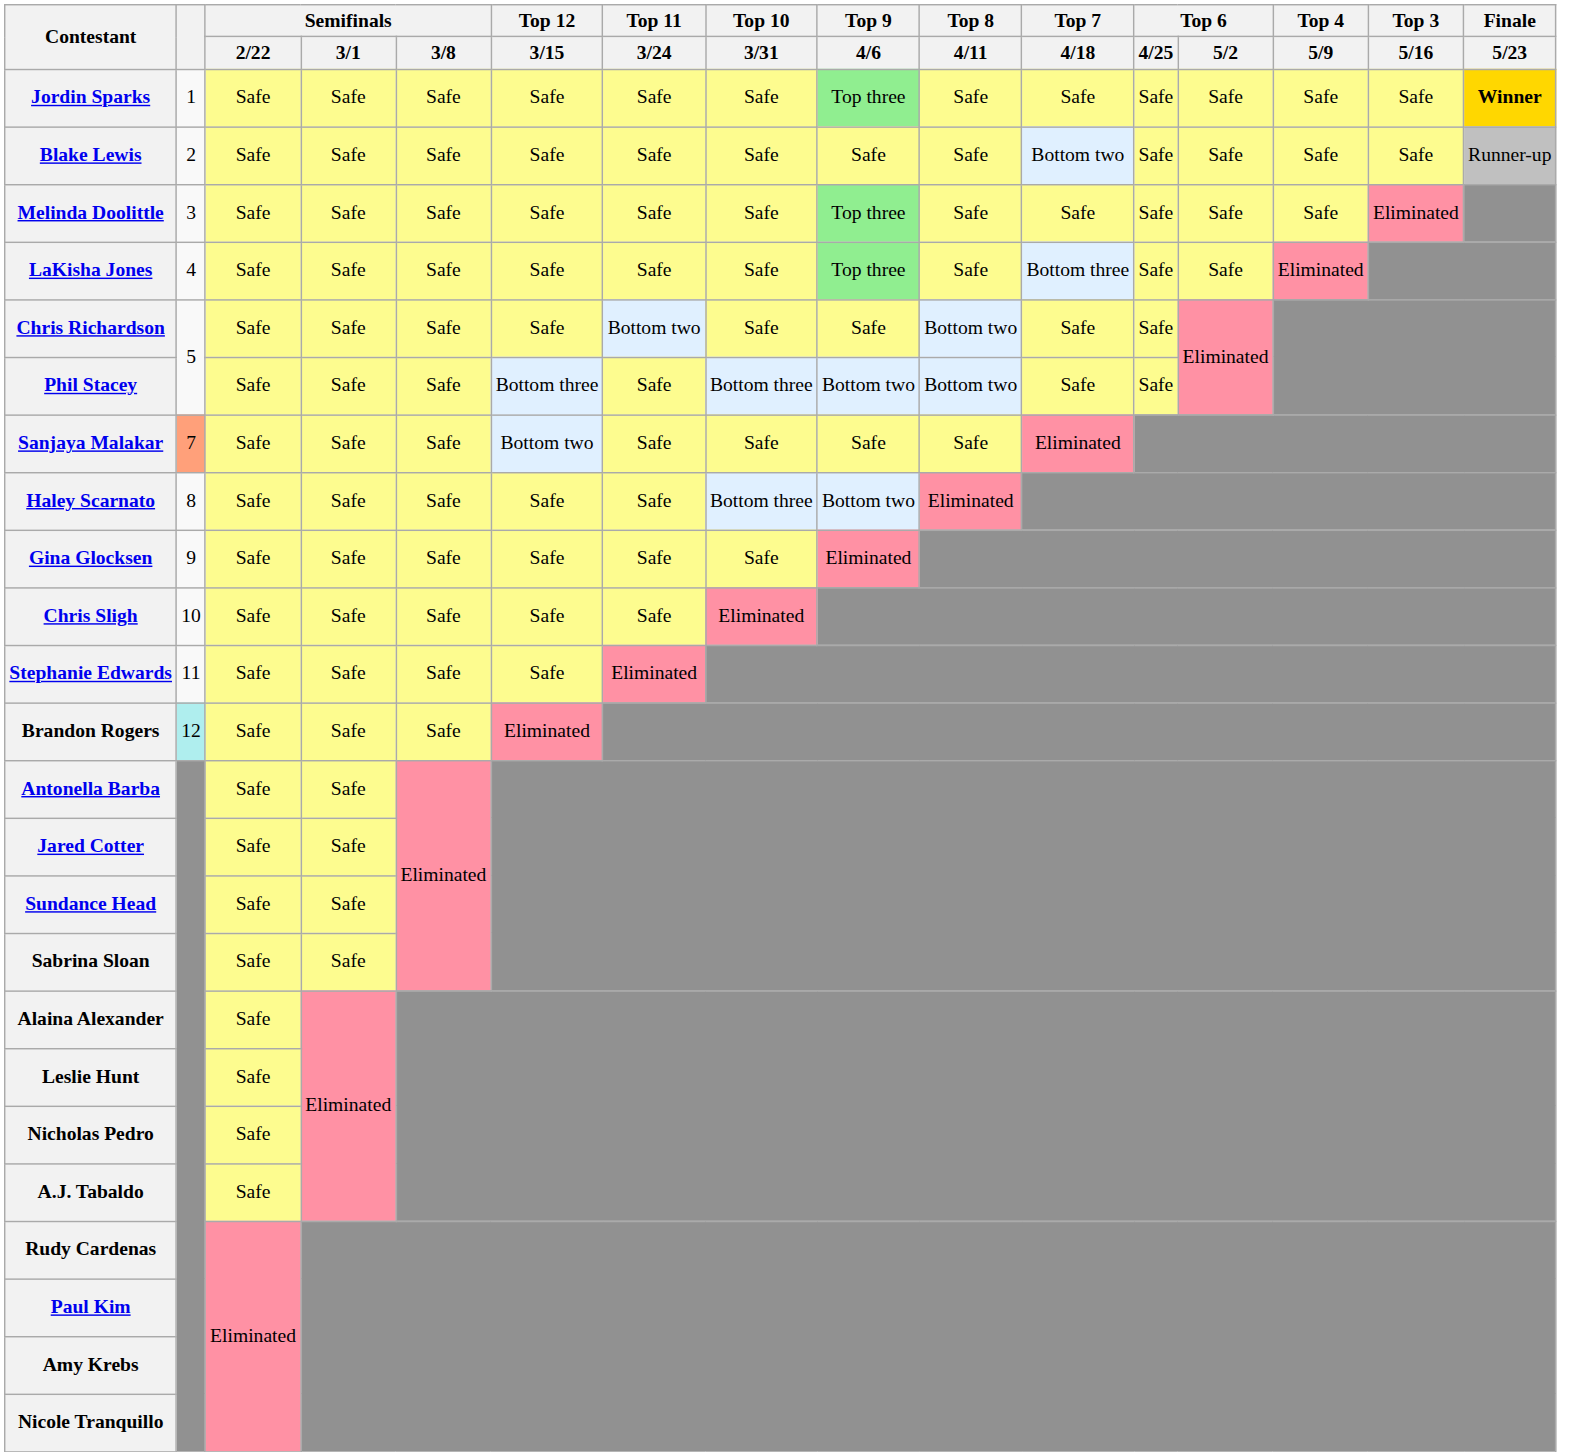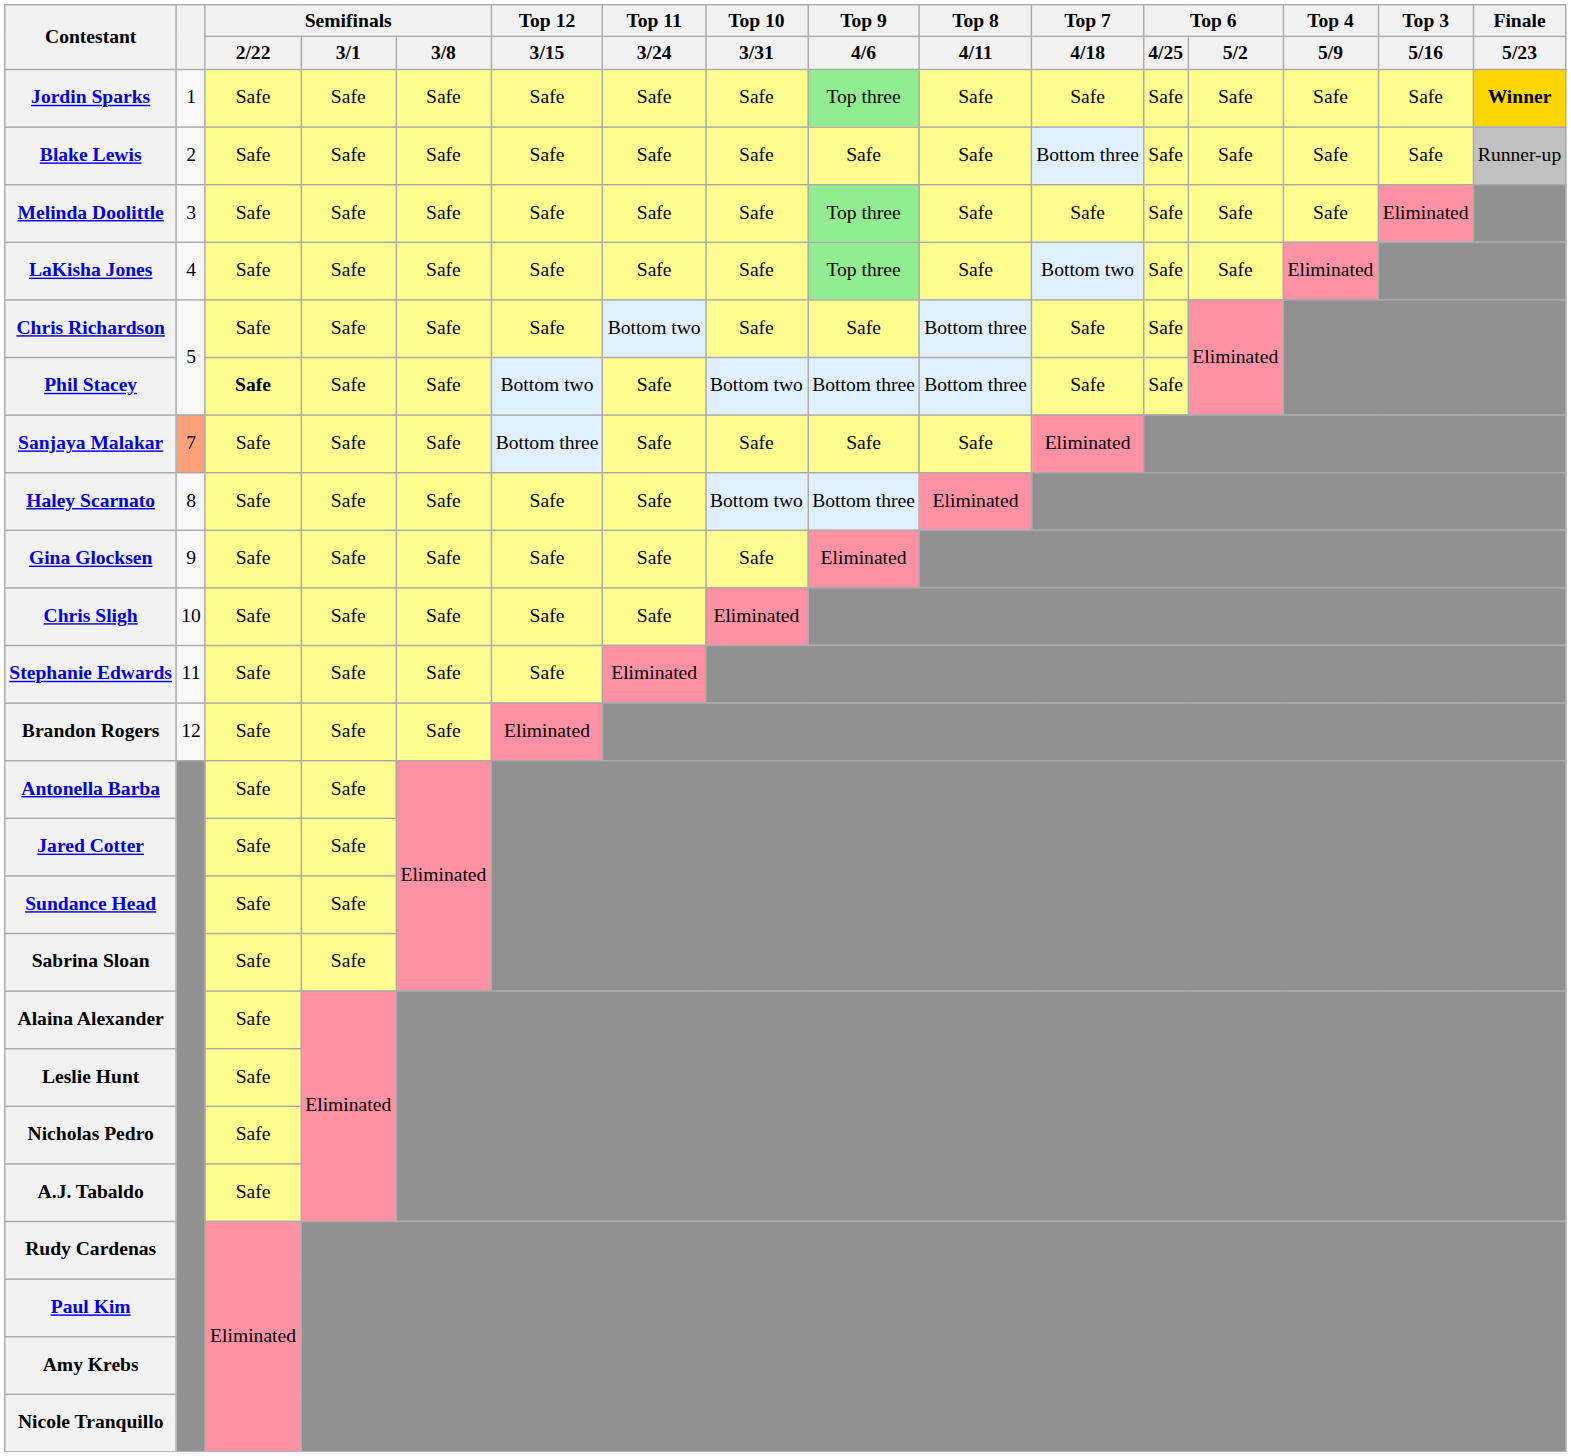 <table class="wikitable" style="text-align:center; font-size:85%;">
 <tr>
 <th scope="col" rowspan="2">Contestant</th>
 <th scope="col" rowspan="2"></th>
 <th scope="col" colspan=3>Semifinals</th>
 <th scope="col">Top 12</th>
 <th scope="col">Top 11</th>
 <th scope="col">Top 10</th>
 <th scope="col">Top 9</th>
 <th scope="col">Top 8</th>
 <th scope="col">Top 7</th>
 <th scope="col" colspan=2>Top 6</th>
 <th scope="col">Top 4</th>
 <th scope="col">Top 3</th>
 <th scope="col">Finale</th>
 </tr>
 <tr>
 <th>2/22</th>
 <th>3/1</th>
 <th>3/8</th>
 <th>3/15</th>
 <th>3/24</th>
 <th>3/31</th>
 <th>4/6</th>
 <th>4/11</th>
 <th>4/18</th>
 <th>4/25</th>
 <th>5/2</th>
 <th>5/9</th>
 <th>5/16</th>
 <th>5/23</th>
 </tr>
 <tr style="height:40px">
 <th scope="row"><a href='#'>Jordin Sparks</a></th>
 <td>1</td>
 <td style="background:#FDFC8F;">Safe</td>
 <td style="background:#FDFC8F;">Safe</td>
 <td style="background:#FDFC8F;">Safe</td>
 <td style="background:#FDFC8F;">Safe</td>
 <td style="background:#FDFC8F;">Safe</td>
 <td style="background:#FDFC8F;">Safe</td>
 <td style="background:lightgreen">Top three</td>
 <td style="background:#FDFC8F;">Safe</td>
 <td style="background:#FDFC8F;">Safe</td>
 <td style="background:#FDFC8F;">Safe</td>
 <td style="background:#FDFC8F;">Safe</td>
 <td style="background:#FDFC8F;">Safe</td>
 <td style="background:#FDFC8F;">Safe</td>
 <td style="background:gold;"><strong>Winner</strong></td>
 </tr>
 <tr style="height:40px">
 <th scope="row"><a href='#'>Blake Lewis</a></th>
 <td>2</td>
 <td style="background:#FDFC8F;">Safe</td>
 <td style="background:#FDFC8F;">Safe</td>
 <td style="background:#FDFC8F;">Safe</td>
 <td style="background:#FDFC8F;">Safe</td>
 <td style="background:#FDFC8F;">Safe</td>
 <td style="background:#FDFC8F;">Safe</td>
 <td style="background:#FDFC8F;">Safe</td>
 <td style="background:#FDFC8F;">Safe</td>
-<td style="background:#e0f0ff;">Bottom two</td>
+<td style="background:#e0f0ff;">Bottom three</td>
 <td style="background:#FDFC8F;">Safe</td>
 <td style="background:#FDFC8F;">Safe</td>
 <td style="background:#FDFC8F;">Safe</td>
 <td style="background:#FDFC8F;">Safe</td>
 <td style="background:silver;">Runner-up</td>
 </tr>
 <tr style="height:40px">
 <th scope="row"><a href='#'>Melinda Doolittle</a></th>
 <td>3</td>
 <td style="background:#FDFC8F;">Safe</td>
 <td style="background:#FDFC8F;">Safe</td>
 <td style="background:#FDFC8F;">Safe</td>
 <td style="background:#FDFC8F;">Safe</td>
 <td style="background:#FDFC8F;">Safe</td>
 <td style="background:#FDFC8F;">Safe</td>
 <td style="background:lightgreen">Top three</td>
 <td style="background:#FDFC8F;">Safe</td>
 <td style="background:#FDFC8F;">Safe</td>
 <td style="background:#FDFC8F;">Safe</td>
 <td style="background:#FDFC8F;">Safe</td>
 <td style="background:#FDFC8F;">Safe</td>
 <td style="background:#FF91A4">Eliminated</td>
 <td style="background:#919191"></td>
 </tr>
 <tr style="height:40px">
 <th scope="row"><a href='#'>LaKisha Jones</a></th>
 <td>4</td>
 <td style="background:#FDFC8F;">Safe</td>
 <td style="background:#FDFC8F;">Safe</td>
 <td style="background:#FDFC8F;">Safe</td>
 <td style="background:#FDFC8F;">Safe</td>
 <td style="background:#FDFC8F;">Safe</td>
 <td style="background:#FDFC8F;">Safe</td>
 <td style="background:lightgreen">Top three</td>
 <td style="background:#FDFC8F;">Safe</td>
-<td style="background:#e0f0ff;">Bottom three</td>
+<td style="background:#e0f0ff;">Bottom two</td>
 <td style="background:#FDFC8F;">Safe</td>
 <td style="background:#FDFC8F;">Safe</td>
 <td style="background:#FF91A4">Eliminated</td>
 <td colspan="2" style="background:#919191"></td>
 </tr>
 <tr style="height:40px">
 <th scope="row"><a href='#'>Chris Richardson</a></th>
 <td rowspan="2">5</td>
 <td style="background:#FDFC8F;">Safe</td>
 <td style="background:#FDFC8F;">Safe</td>
 <td style="background:#FDFC8F;">Safe</td>
 <td style="background:#FDFC8F;">Safe</td>
 <td style="background:#e0f0ff;">Bottom two</td>
 <td style="background:#FDFC8F;">Safe</td>
 <td style="background:#FDFC8F;">Safe</td>
-<td style="background:#e0f0ff;">Bottom two</td>
+<td style="background:#e0f0ff;">Bottom three</td>
 <td style="background:#FDFC8F;">Safe</td>
 <td style="background:#FDFC8F;">Safe</td>
 <td rowspan="2" style="background:#FF91A4">Eliminated</td>
 <td colspan="3" rowspan="2" style="background:#919191"></td>
 </tr>
 <tr style="height:40px">
 <th scope="row"><a href='#'>Phil Stacey</a></th>
+<td style="background:#FDFC8F;"><strong>Safe</strong></td>
 <td style="background:#FDFC8F;">Safe</td>
 <td style="background:#FDFC8F;">Safe</td>
+<td style="background:#e0f0ff;">Bottom two</td>
 <td style="background:#FDFC8F;">Safe</td>
+<td style="background:#e0f0ff;">Bottom two</td>
 <td style="background:#e0f0ff;">Bottom three</td>
-<td style="background:#FDFC8F;">Safe</td>
 <td style="background:#e0f0ff;">Bottom three</td>
-<td style="background:#e0f0ff;">Bottom two</td>
-<td style="background:#e0f0ff;">Bottom two</td>
 <td style="background:#FDFC8F;">Safe</td>
 <td style="background:#FDFC8F;">Safe</td>
 </tr>
 <tr style="height:40px">
 <th scope="row"><a href='#'>Sanjaya Malakar</a></th>
 <td style="background: lightsalmon;">7</td>
 <td style="background:#FDFC8F;">Safe</td>
 <td style="background:#FDFC8F;">Safe</td>
 <td style="background:#FDFC8F;">Safe</td>
-<td style="background:#e0f0ff;">Bottom two</td>
+<td style="background:#e0f0ff;">Bottom three</td>
 <td style="background:#FDFC8F;">Safe</td>
 <td style="background:#FDFC8F;">Safe</td>
 <td style="background:#FDFC8F;">Safe</td>
 <td style="background:#FDFC8F;">Safe</td>
 <td style="background:#FF91A4">Eliminated</td>
 <td colspan="5" style="background:#919191"></td>
 </tr>
 <tr style="height:40px">
 <th scope="row"><a href='#'>Haley Scarnato</a></th>
 <td>8</td>
 <td style="background:#FDFC8F;">Safe</td>
 <td style="background:#FDFC8F;">Safe</td>
 <td style="background:#FDFC8F;">Safe</td>
 <td style="background:#FDFC8F;">Safe</td>
 <td style="background:#FDFC8F;">Safe</td>
+<td style="background:#e0f0ff;">Bottom two</td>
 <td style="background:#e0f0ff;">Bottom three</td>
-<td style="background:#e0f0ff;">Bottom two</td>
 <td style="background:#FF91A4">Eliminated</td>
 <td colspan="6" style="background:#919191"></td>
 </tr>
 <tr style="height:40px">
 <th scope="row"><a href='#'>Gina Glocksen</a></th>
 <td>9</td>
 <td style="background:#FDFC8F;">Safe</td>
 <td style="background:#FDFC8F;">Safe</td>
 <td style="background:#FDFC8F;">Safe</td>
 <td style="background:#FDFC8F;">Safe</td>
 <td style="background:#FDFC8F;">Safe</td>
 <td style="background:#FDFC8F;">Safe</td>
 <td style="background:#FF91A4">Eliminated</td>
 <td colspan="7" style="background:#919191"></td>
 </tr>
 <tr style="height:40px">
 <th scope="row"><a href='#'>Chris Sligh</a></th>
 <td>10</td>
 <td style="background:#FDFC8F;">Safe</td>
 <td style="background:#FDFC8F;">Safe</td>
 <td style="background:#FDFC8F;">Safe</td>
 <td style="background:#FDFC8F;">Safe</td>
 <td style="background:#FDFC8F;">Safe</td>
 <td style="background:#FF91A4">Eliminated</td>
 <td colspan="8" style="background:#919191"></td>
 </tr>
 <tr style="height:40px">
 <th scope="row"><a href='#'>Stephanie Edwards</a></th>
 <td>11</td>
 <td style="background:#FDFC8F;">Safe</td>
 <td style="background:#FDFC8F;">Safe</td>
 <td style="background:#FDFC8F;">Safe</td>
 <td style="background:#FDFC8F;">Safe</td>
 <td style="background:#FF91A4">Eliminated</td>
 <td colspan="9" style="background:#919191"></td>
 </tr>
 <tr style="height:40px">
 <th scope="row">Brandon Rogers</th>
-<td style="background: paleturquoise;">12</td>
+<td>12</td>
 <td style="background:#FDFC8F;">Safe</td>
 <td style="background:#FDFC8F;">Safe</td>
 <td style="background:#FDFC8F;">Safe</td>
 <td style="background:#FF91A4">Eliminated</td>
 <td colspan="10" style="background:#919191"></td>
 </tr>
 <tr style="height:40px">
 <th scope="row"><a href='#'>Antonella Barba</a></th>
 <td rowspan="12" bgcolor="919191"></td>
 <td style="background:#FDFC8F;">Safe</td>
 <td style="background:#FDFC8F;">Safe</td>
 <td rowspan="4" style="background:#FF91A4">Eliminated</td>
 <td colspan="11" rowspan="4" style="background:#919191"></td>
 </tr>
 <tr style="height:40px">
 <th scope="row"><a href='#'>Jared Cotter</a></th>
 <td style="background:#FDFC8F;">Safe</td>
 <td style="background:#FDFC8F;">Safe</td>
 </tr>
 <tr style="height:40px">
 <th scope="row"><a href='#'>Sundance Head</a></th>
 <td style="background:#FDFC8F;">Safe</td>
 <td style="background:#FDFC8F;">Safe</td>
 </tr>
 <tr style="height:40px">
 <th scope="row">Sabrina Sloan</th>
 <td style="background:#FDFC8F;">Safe</td>
 <td style="background:#FDFC8F;">Safe</td>
 </tr>
 <tr style="height:40px">
 <th scope="row">Alaina Alexander</th>
 <td style="background:#FDFC8F;">Safe</td>
 <td rowspan="4" style="background:#FF91A4">Eliminated</td>
 <td colspan="12" rowspan="4" style="background:#919191"></td>
 </tr>
 <tr style="height:40px">
 <th scope="row">Leslie Hunt</th>
 <td style="background:#FDFC8F;">Safe</td>
 </tr>
 <tr style="height:40px">
 <th scope="row">Nicholas Pedro</th>
 <td style="background:#FDFC8F;">Safe</td>
 </tr>
 <tr style="height:40px">
 <th scope="row">A.J. Tabaldo</th>
 <td style="background:#FDFC8F;">Safe</td>
 </tr>
 <tr style="height:40px">
 <th scope="row">Rudy Cardenas</th>
 <td rowspan="4" style="background:#FF91A4">Eliminated</td>
 <td colspan="13" rowspan="4" style="background:#919191"></td>
 </tr>
 <tr style="height:40px">
 <th scope="row"><a href='#'>Paul Kim</a></th>
 </tr>
 <tr style="height:40px">
 <th scope="row">Amy Krebs</th>
 </tr>
 <tr style="height:40px">
 <th scope="row">Nicole Tranquillo</th>
 </tr>
 </table>
